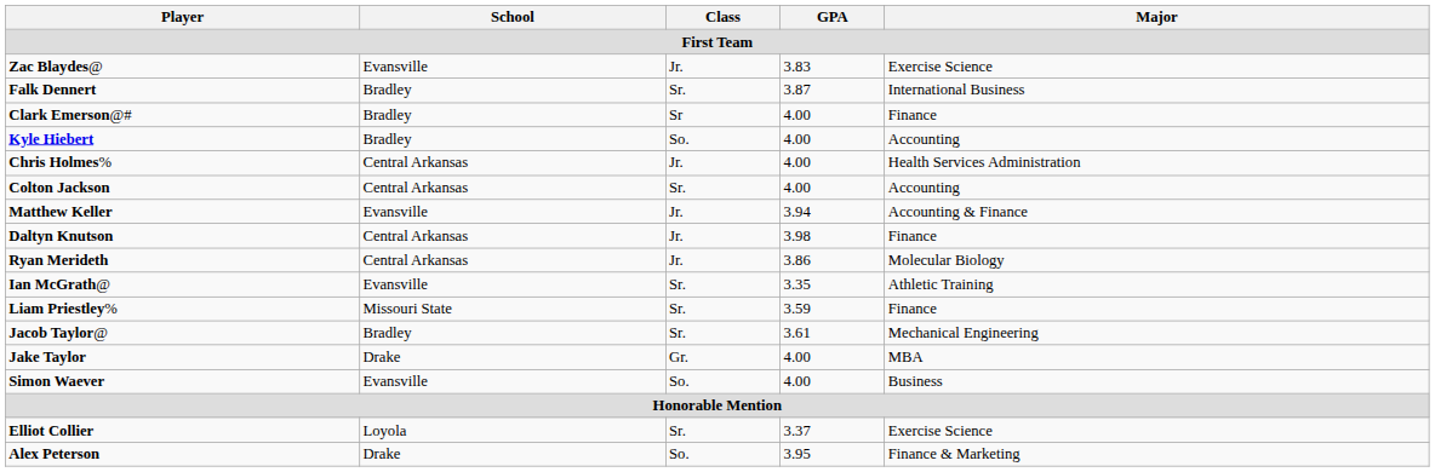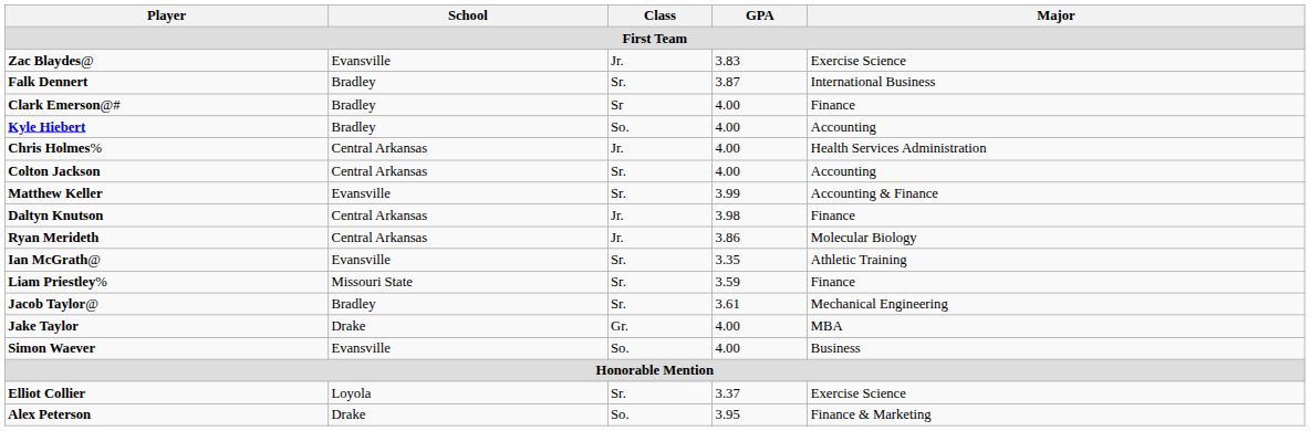 <table class="wikitable sortable" style="text-align: left; width:75%">
 <tr>
 <th>Player</th>
 <th>School</th>
 <th>Class</th>
 <th>GPA</th>
 <th>Major</th>
 </tr>
 <tr>
 <td colspan="6" style="text-align:center; background:#ddd;"><strong>First Team</strong></td>
 </tr>
 <tr>
 <td><strong>Zac Blaydes</strong>@</td>
 <td>Evansville</td>
 <td>Jr.</td>
 <td>3.83</td>
 <td>Exercise Science</td>
 </tr>
 <tr>
 <td><strong>Falk Dennert</strong></td>
 <td>Bradley</td>
 <td>Sr.</td>
 <td>3.87</td>
 <td>International Business</td>
 </tr>
 <tr>
 <td><strong>Clark Emerson</strong>@#</td>
 <td>Bradley</td>
 <td>Sr</td>
 <td>4.00</td>
 <td>Finance</td>
 </tr>
 <tr>
 <td><strong><a href='#'>Kyle Hiebert</a></strong></td>
 <td>Bradley</td>
 <td>So.</td>
 <td>4.00</td>
 <td>Accounting</td>
 </tr>
 <tr>
 <td><strong>Chris Holmes</strong>%</td>
 <td>Central Arkansas</td>
 <td>Jr.</td>
 <td>4.00</td>
 <td>Health Services Administration</td>
 </tr>
 <tr>
 <td><strong>Colton Jackson</strong></td>
 <td>Central Arkansas</td>
 <td>Sr.</td>
 <td>4.00</td>
 <td>Accounting</td>
 </tr>
 <tr>
 <td><strong>Matthew Keller</strong></td>
 <td>Evansville</td>
-<td>Jr.</td>
-<td>3.94</td>
+<td>Sr.</td>
+<td>3.99</td>
 <td>Accounting & Finance</td>
 </tr>
 <tr>
 <td><strong>Daltyn Knutson</strong></td>
 <td>Central Arkansas</td>
 <td>Jr.</td>
 <td>3.98</td>
 <td>Finance</td>
 </tr>
 <tr>
 <td><strong>Ryan Merideth</strong></td>
 <td>Central Arkansas</td>
 <td>Jr.</td>
 <td>3.86</td>
 <td>Molecular Biology</td>
 </tr>
 <tr>
 <td><strong>Ian McGrath</strong>@</td>
 <td>Evansville</td>
 <td>Sr.</td>
 <td>3.35</td>
 <td>Athletic Training</td>
 </tr>
 <tr>
 <td><strong>Liam Priestley</strong>%</td>
 <td>Missouri State</td>
 <td>Sr.</td>
 <td>3.59</td>
 <td>Finance</td>
 </tr>
 <tr>
 <td><strong>Jacob Taylor</strong>@</td>
 <td>Bradley</td>
 <td>Sr.</td>
 <td>3.61</td>
 <td>Mechanical Engineering</td>
 </tr>
 <tr>
 <td><strong>Jake Taylor </strong></td>
 <td>Drake</td>
 <td>Gr.</td>
 <td>4.00</td>
 <td>MBA</td>
 </tr>
 <tr>
 <td><strong>Simon Waever </strong></td>
 <td>Evansville</td>
 <td>So.</td>
 <td>4.00</td>
 <td>Business</td>
 </tr>
 <tr>
 <td colspan="6" style="text-align:center; background:#ddd;"><strong>Honorable Mention</strong></td>
 </tr>
 <tr>
 <td><strong>Elliot Collier</strong></td>
 <td>Loyola</td>
 <td>Sr.</td>
 <td>3.37</td>
 <td>Exercise Science</td>
 </tr>
 <tr>
 <td><strong>Alex Peterson </strong></td>
 <td>Drake</td>
 <td>So.</td>
 <td>3.95</td>
 <td>Finance & Marketing</td>
 </tr>
 </table>
